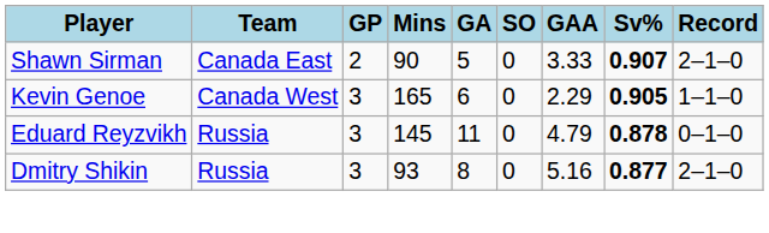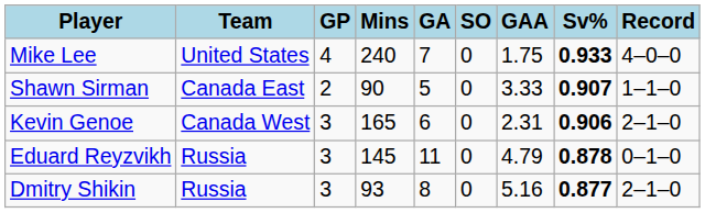 <table class="wikitable">
 <tr>
 <th style="background:lightblue;">Player</th>
 <th style="background:lightblue;">Team</th>
 <th style="background:lightblue;">GP</th>
 <th style="background:lightblue;">Mins</th>
 <th style="background:lightblue;">GA</th>
 <th style="background:lightblue;">SO</th>
 <th style="background:lightblue;">GAA</th>
 <th style="background:lightblue;">Sv%</th>
 <th style="background:lightblue;">Record</th>
 </tr>
 <tr>
+<td> <a href='#'>Mike Lee</a></td>
+<td><a href='#'>United States</a></td>
+<td>4</td>
+<td>240</td>
+<td>7</td>
+<td>0</td>
+<td>1.75</td>
+<td><strong>0.933</strong></td>
+<td>4–0–0</td>
+</tr>
+<tr>
 <td> <a href='#'>Shawn Sirman</a></td>
 <td><a href='#'>Canada East</a></td>
 <td>2</td>
 <td>90</td>
 <td>5</td>
 <td>0</td>
 <td>3.33</td>
 <td><strong>0.907</strong></td>
-<td>2–1–0</td>
+<td>1–1–0</td>
 </tr>
 <tr>
 <td> <a href='#'>Kevin Genoe</a></td>
 <td><a href='#'>Canada West</a></td>
 <td>3</td>
 <td>165</td>
 <td>6</td>
 <td>0</td>
-<td>2.29</td>
-<td><strong>0.905</strong></td>
-<td>1–1–0</td>
+<td>2.31</td>
+<td><strong>0.906</strong></td>
+<td>2–1–0</td>
 </tr>
 <tr>
 <td> <a href='#'>Eduard Reyzvikh</a></td>
 <td><a href='#'>Russia</a></td>
 <td>3</td>
 <td>145</td>
 <td>11</td>
 <td>0</td>
 <td>4.79</td>
 <td><strong>0.878</strong></td>
 <td>0–1–0</td>
 </tr>
 <tr>
 <td> <a href='#'>Dmitry Shikin</a></td>
 <td><a href='#'>Russia</a></td>
 <td>3</td>
 <td>93</td>
 <td>8</td>
 <td>0</td>
 <td>5.16</td>
 <td><strong>0.877</strong></td>
 <td>2–1–0</td>
 </tr>
 </table>
